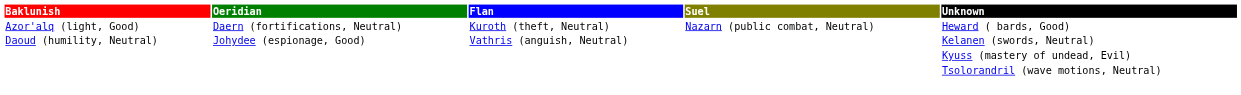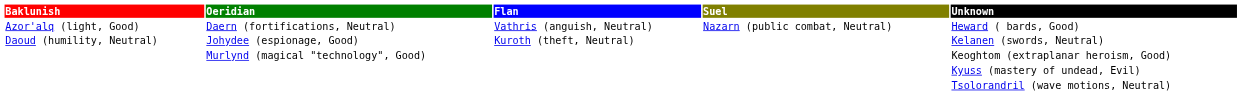 <table border=0 width=100%>
 <tr>
 <td style="color:white" bgcolor=red><strong>Baklunish</strong></td>
 <td style="color:white" bgcolor=green><strong>Oeridian</strong></td>
 <td style="color:white" bgcolor=blue><strong>Flan</strong></td>
 <td style="color:white" bgcolor=olive><strong>Suel</strong></td>
 <td style="color:white" bgcolor=black><strong>Unknown</strong></td>
 </tr>
 <tr>
 <td><a href='#'>Azor'alq</a> (light, Good)</td>
 <td><a href='#'>Daern</a> (fortifications, Neutral)</td>
-<td><a href='#'>Kuroth</a> (theft, Neutral)</td>
+<td><a href='#'>Vathris</a> (anguish, Neutral)</td>
 <td><a href='#'>Nazarn</a> (public combat, Neutral)</td>
 <td><a href='#'>Heward</a> ( bards, Good)</td>
 </tr>
 <tr>
 <td><a href='#'>Daoud</a> (humility, Neutral)</td>
 <td><a href='#'>Johydee</a> (espionage, Good)</td>
-<td><a href='#'>Vathris</a> (anguish, Neutral)</td>
+<td><a href='#'>Kuroth</a> (theft, Neutral)</td>
 <td> </td>
 <td><a href='#'>Kelanen</a> (swords, Neutral)</td>
+</tr>
+<tr>
+<td> </td>
+<td><a href='#'>Murlynd</a> (magical "technology", Good)</td>
+<td> </td>
+<td> </td>
+<td>Keoghtom (extraplanar heroism, Good)</td>
 </tr>
 <tr>
 <td> </td>
 <td> </td>
 <td> </td>
 <td> </td>
 <td><a href='#'>Kyuss</a> (mastery of undead, Evil)</td>
 </tr>
 <tr>
 <td> </td>
 <td> </td>
 <td> </td>
 <td> </td>
 <td><a href='#'>Tsolorandril</a> (wave motions, Neutral)</td>
 </tr>
 <tr>
 </tr>
 </table>
